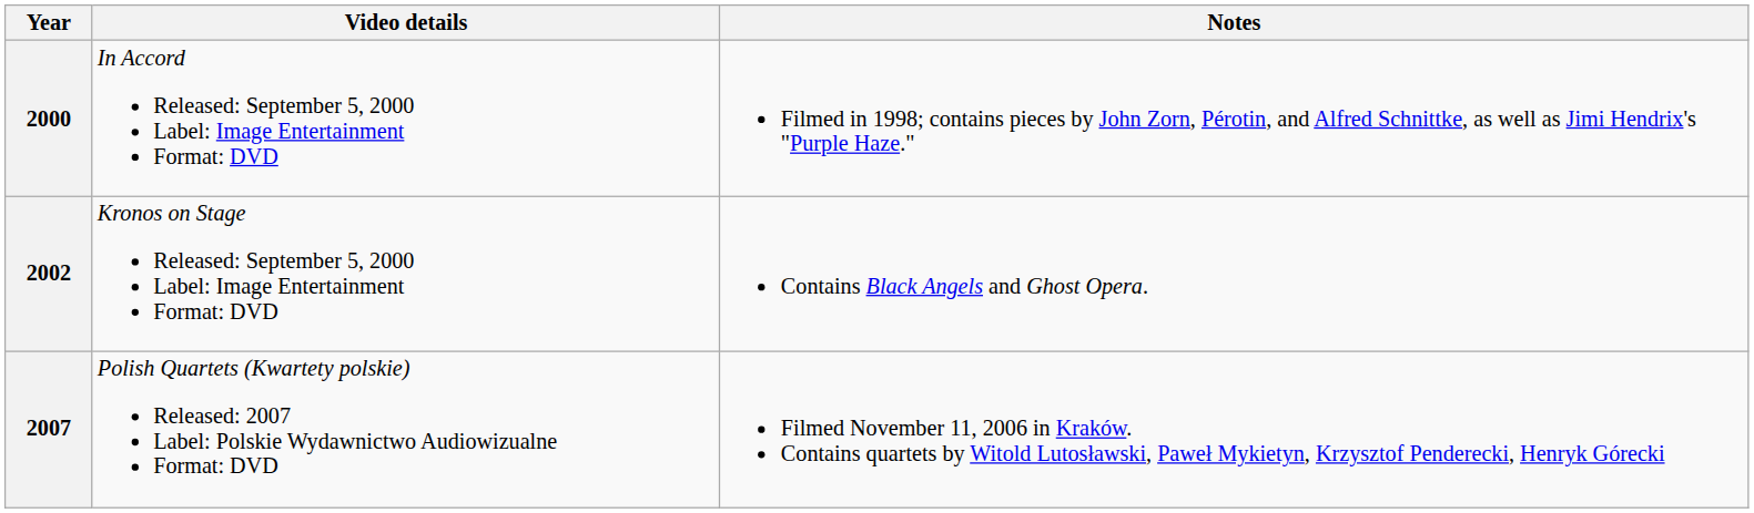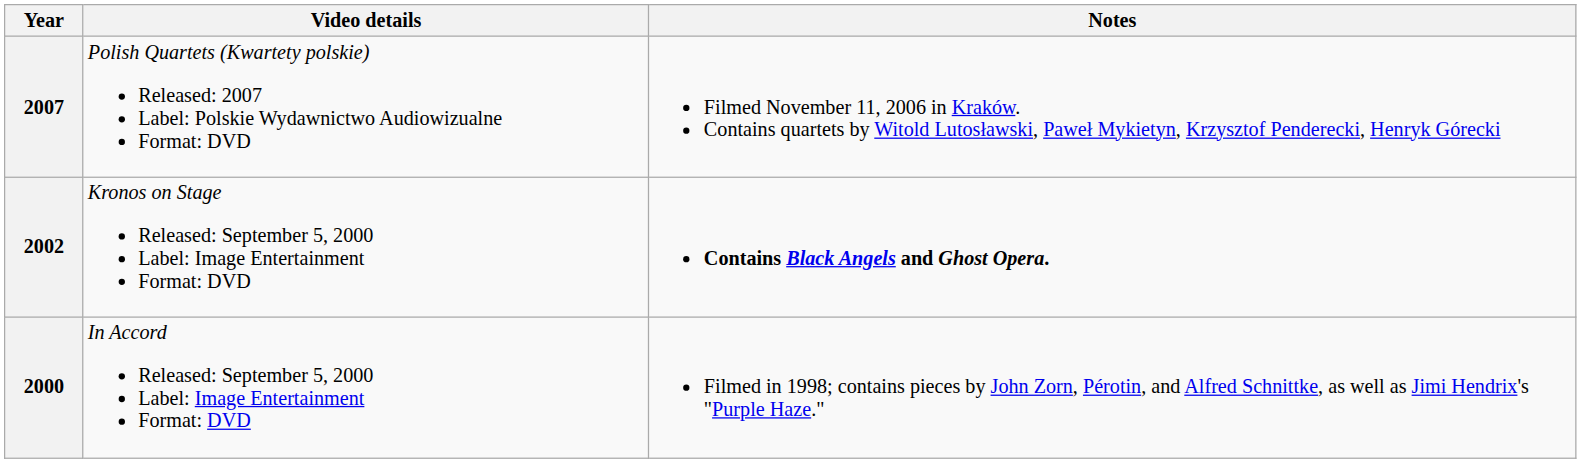 <table class="wikitable sortable" border="1">
 <tr>
 <th width="5%">Year</th>
 <th width="36%">Video details</th>
 <th width="59%" class="unsortable">Notes</th>
 </tr>
 <tr>
+<th>2007</th>
+<td><em>Polish Quartets (Kwartety polskie)</em><br><ul><li>Released: 2007</li><li>Label: Polskie Wydawnictwo Audiowizualne</li><li>Format: DVD</li></ul></td>
+<td><br><ul><li>Filmed November 11, 2006 in <a href='#'>Kraków</a>.</li><li>Contains quartets by <a href='#'>Witold Lutosławski</a>, <a href='#'>Paweł Mykietyn</a>, <a href='#'>Krzysztof Penderecki</a>, <a href='#'>Henryk Górecki</a></li></ul></td>
+</tr>
+<tr>
+<th>2002</th>
+<td><em>Kronos on Stage</em><br><ul><li>Released: September 5, 2000</li><li>Label: Image Entertainment</li><li>Format: DVD</li></ul></td>
+<td><strong><br><ul><li>Contains <em><a href='#'>Black Angels</a></em> and <em>Ghost Opera</em>.</li></ul></strong></td>
+</tr>
+<tr>
 <th>2000</th>
 <td><em>In Accord</em><br><ul><li>Released: September 5, 2000</li><li>Label: <a href='#'>Image Entertainment</a></li><li>Format: <a href='#'>DVD</a></li></ul></td>
 <td><br><ul><li>Filmed in 1998; contains pieces by <a href='#'>John Zorn</a>, <a href='#'>Pérotin</a>, and <a href='#'>Alfred Schnittke</a>, as well as <a href='#'>Jimi Hendrix</a>'s "<a href='#'>Purple Haze</a>."</li></ul></td>
 </tr>
-<tr>
-<th>2002</th>
-<td><em>Kronos on Stage</em><br><ul><li>Released: September 5, 2000</li><li>Label: Image Entertainment</li><li>Format: DVD</li></ul></td>
-<td><br><ul><li>Contains <em><a href='#'>Black Angels</a></em> and <em>Ghost Opera</em>.</li></ul></td>
-</tr>
-<tr>
-<th>2007</th>
-<td><em>Polish Quartets (Kwartety polskie)</em><br><ul><li>Released: 2007</li><li>Label: Polskie Wydawnictwo Audiowizualne</li><li>Format: DVD</li></ul></td>
-<td><br><ul><li>Filmed November 11, 2006 in <a href='#'>Kraków</a>.</li><li>Contains quartets by <a href='#'>Witold Lutosławski</a>, <a href='#'>Paweł Mykietyn</a>, <a href='#'>Krzysztof Penderecki</a>, <a href='#'>Henryk Górecki</a></li></ul></td>
-</tr>
 </table>
